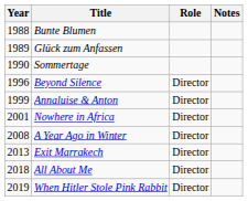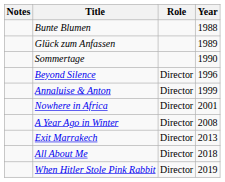 <table class="wikitable">
 <tr>
-<th>Year</th>
+<th>Notes</th>
 <th>Title</th>
 <th>Role</th>
-<th>Notes</th>
+<th>Year</th>
 </tr>
 <tr>
-<td>1988</td>
+<td></td>
 <td><em>Bunte Blumen</em></td>
 <td></td>
-<td></td>
+<td>1988</td>
 </tr>
 <tr>
-<td>1989</td>
+<td></td>
 <td><em>Glück zum Anfassen</em></td>
 <td></td>
-<td></td>
+<td>1989</td>
 </tr>
 <tr>
-<td>1990</td>
+<td></td>
 <td><em>Sommertage</em></td>
 <td></td>
-<td></td>
+<td>1990</td>
 </tr>
 <tr>
-<td>1996</td>
+<td></td>
 <td><em><a href='#'>Beyond Silence</a></em></td>
 <td>Director</td>
-<td></td>
+<td>1996</td>
 </tr>
 <tr>
-<td>1999</td>
+<td></td>
 <td><em><a href='#'>Annaluise & Anton</a></em></td>
 <td>Director</td>
-<td></td>
+<td>1999</td>
 </tr>
 <tr>
-<td>2001</td>
+<td></td>
 <td><em><a href='#'>Nowhere in Africa</a></em></td>
 <td>Director</td>
-<td></td>
+<td>2001</td>
 </tr>
 <tr>
-<td>2008</td>
+<td></td>
 <td><em><a href='#'>A Year Ago in Winter</a></em></td>
 <td>Director</td>
-<td></td>
+<td>2008</td>
 </tr>
 <tr>
-<td>2013</td>
+<td></td>
 <td><em><a href='#'>Exit Marrakech</a></em></td>
 <td>Director</td>
-<td></td>
+<td>2013</td>
 </tr>
 <tr>
-<td>2018</td>
+<td></td>
 <td><em><a href='#'>All About Me</a></em></td>
 <td>Director</td>
-<td></td>
+<td>2018</td>
 </tr>
 <tr>
-<td>2019</td>
+<td></td>
 <td><em><a href='#'>When Hitler Stole Pink Rabbit</a></em></td>
 <td>Director</td>
-<td></td>
+<td>2019</td>
 </tr>
 </table>
